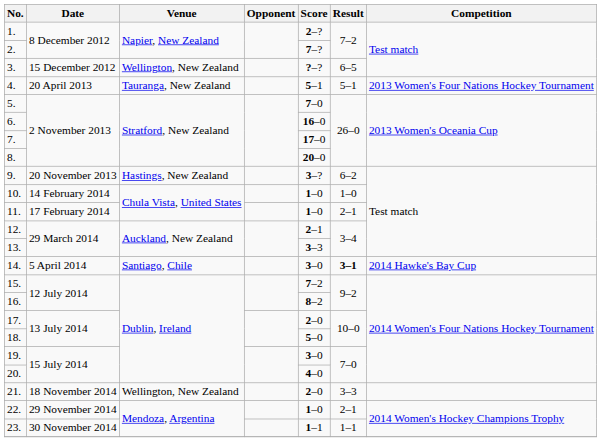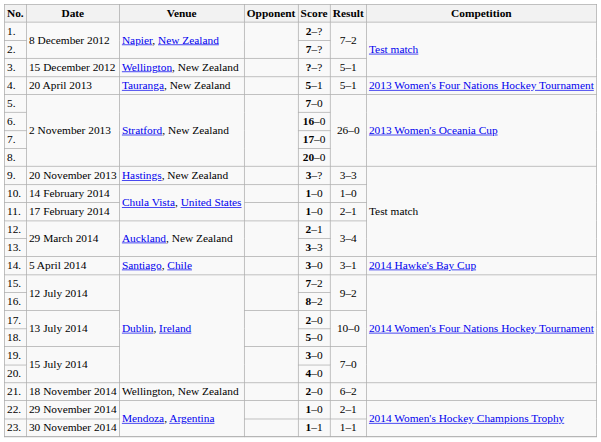 <table class="wikitable">
 <tr>
 <th>No.</th>
 <th>Date</th>
 <th>Venue</th>
 <th>Opponent</th>
 <th>Score</th>
 <th>Result</th>
 <th>Competition</th>
 </tr>
 <tr>
 <td>1.</td>
 <td rowspan=2>8 December 2012</td>
 <td rowspan=2><a href='#'>Napier</a>, <a href='#'>New Zealand</a></td>
 <td rowspan=2></td>
 <td align=center><strong>2</strong>–?</td>
 <td rowspan=2 align=center>7–2</td>
 <td rowspan=3><a href='#'>Test match</a></td>
 </tr>
 <tr>
 <td>2.</td>
 <td align=center><strong>7</strong>–?</td>
 </tr>
 <tr>
 <td>3.</td>
 <td>15 December 2012</td>
 <td><a href='#'>Wellington</a>, New Zealand</td>
 <td></td>
 <td align=center><strong>?</strong>–?</td>
-<td align=center>6–5</td>
+<td align=center>5–1</td>
 </tr>
 <tr>
 <td>4.</td>
 <td>20 April 2013</td>
 <td><a href='#'>Tauranga</a>, New Zealand</td>
 <td></td>
 <td align=center><strong>5</strong>–1</td>
 <td align=center>5–1</td>
 <td><a href='#'>2013 Women's Four Nations Hockey Tournament</a></td>
 </tr>
 <tr>
 <td>5.</td>
 <td rowspan=4>2 November 2013</td>
 <td rowspan=4><a href='#'>Stratford</a>, New Zealand</td>
 <td rowspan=4></td>
 <td align=center><strong>7</strong>–0</td>
 <td rowspan=4 align=center>26–0</td>
 <td rowspan=4><a href='#'>2013 Women's Oceania Cup</a></td>
 </tr>
 <tr>
 <td>6.</td>
 <td align=center><strong>16</strong>–0</td>
 </tr>
 <tr>
 <td>7.</td>
 <td align=center><strong>17</strong>–0</td>
 </tr>
 <tr>
 <td>8.</td>
 <td align=center><strong>20</strong>–0</td>
 </tr>
 <tr>
 <td>9.</td>
 <td>20 November 2013</td>
 <td><a href='#'>Hastings</a>, New Zealand</td>
 <td></td>
 <td align=center><strong>3</strong>–?</td>
-<td align=center>6–2</td>
+<td align=center>3–3</td>
 <td rowspan=5>Test match</td>
 </tr>
 <tr>
 <td>10.</td>
 <td>14 February 2014</td>
 <td rowspan=2><a href='#'>Chula Vista</a>, <a href='#'>United States</a></td>
 <td></td>
 <td align=center><strong>1</strong>–0</td>
 <td align=center>1–0</td>
 </tr>
 <tr>
 <td>11.</td>
 <td>17 February 2014</td>
 <td></td>
 <td align=center><strong>1</strong>–0</td>
 <td align=center>2–1</td>
 </tr>
 <tr>
 <td>12.</td>
 <td rowspan=2>29 March 2014</td>
 <td rowspan=2><a href='#'>Auckland</a>, New Zealand</td>
 <td rowspan=2></td>
 <td align=center><strong>2</strong>–1</td>
 <td rowspan=2 align=center>3–4</td>
 </tr>
 <tr>
 <td>13.</td>
 <td align=center><strong>3</strong>–3</td>
 </tr>
 <tr>
 <td>14.</td>
 <td>5 April 2014</td>
 <td><a href='#'>Santiago</a>, <a href='#'>Chile</a></td>
 <td></td>
 <td align=center><strong>3</strong>–0</td>
-<td align=center><strong>3–1</strong></td>
+<td align=center>3–1</td>
 <td><a href='#'>2014 Hawke's Bay Cup</a></td>
 </tr>
 <tr>
 <td>15.</td>
 <td rowspan=2>12 July 2014</td>
 <td rowspan=6><a href='#'>Dublin</a>, <a href='#'>Ireland</a></td>
 <td rowspan=2></td>
 <td align=center><strong>7</strong>–2</td>
 <td rowspan=2 align=center>9–2</td>
 <td rowspan=6><a href='#'>2014 Women's Four Nations Hockey Tournament</a></td>
 </tr>
 <tr>
 <td>16.</td>
 <td align=center><strong>8</strong>–2</td>
 </tr>
 <tr>
 <td>17.</td>
 <td rowspan=2>13 July 2014</td>
 <td rowspan=2></td>
 <td align=center><strong>2</strong>–0</td>
 <td rowspan=2 align=center>10–0</td>
 </tr>
 <tr>
 <td>18.</td>
 <td align=center><strong>5</strong>–0</td>
 </tr>
 <tr>
 <td>19.</td>
 <td rowspan=2>15 July 2014</td>
 <td rowspan=2></td>
 <td align=center><strong>3</strong>–0</td>
 <td rowspan=2 align=center>7–0</td>
 </tr>
 <tr>
 <td>20.</td>
 <td align=center><strong>4</strong>–0</td>
 </tr>
 <tr>
 <td>21.</td>
 <td>18 November 2014</td>
 <td>Wellington, New Zealand</td>
 <td></td>
 <td align=center><strong>2</strong>–0</td>
-<td align=center>3–3</td>
+<td align=center>6–2</td>
 </tr>
 <tr>
 <td>22.</td>
 <td>29 November 2014</td>
 <td rowspan=2><a href='#'>Mendoza</a>, <a href='#'>Argentina</a></td>
 <td></td>
 <td align=center><strong>1</strong>–0</td>
 <td align=center>2–1</td>
 <td rowspan=2><a href='#'>2014 Women's Hockey Champions Trophy</a></td>
 </tr>
 <tr>
 <td>23.</td>
 <td>30 November 2014</td>
 <td></td>
 <td align=center><strong>1</strong>–1</td>
 <td align=center>1–1</td>
 </tr>
 <tr>
 </tr>
 </table>
